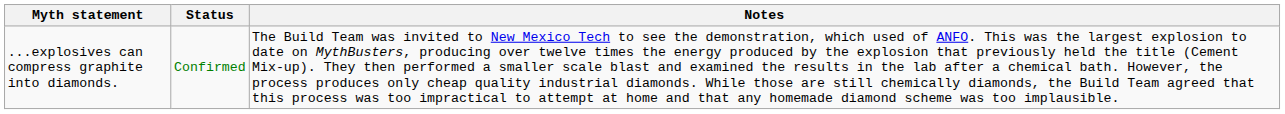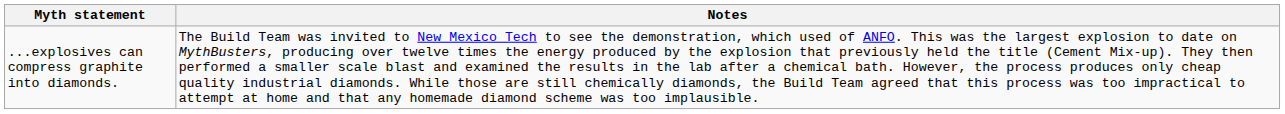 <table class="wikitable plainrowheaders">
 <tr>
 <th>Myth statement</th>
-<th>Status</th>
 <th>Notes</th>
 </tr>
 <tr>
 <td>...explosives can compress graphite into diamonds.</td>
-<td style="color:green">Confirmed</td>
 <td>The Build Team was invited to <a href='#'>New Mexico Tech</a> to see the demonstration, which used  of <a href='#'>ANFO</a>. This was the largest explosion to date on <em>MythBusters</em>, producing over twelve times the energy produced by the explosion that previously held the title (Cement Mix-up). They then performed a smaller scale blast and examined the results in the lab after a chemical bath. However, the process produces only cheap quality industrial diamonds. While those are still chemically diamonds, the Build Team agreed that this process was too impractical to attempt at home and that any homemade diamond scheme was too implausible.</td>
 </tr>
 </table>
